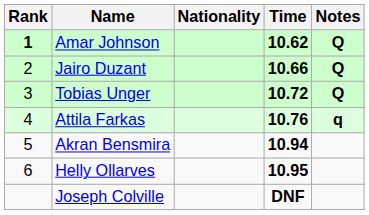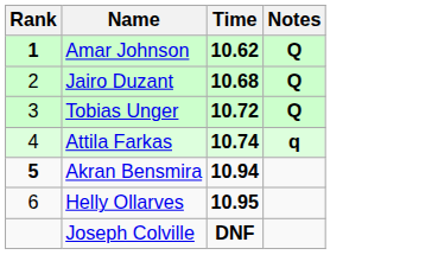 <table class="wikitable sortable" style="text-align:center">
 <tr>
 <th>Rank</th>
 <th>Name</th>
-<th>Nationality</th>
 <th>Time</th>
 <th>Notes</th>
 </tr>
 <tr bgcolor=ccffcc>
 <td><strong>1</strong></td>
 <td align=left><a href='#'>Amar Johnson</a></td>
-<td align=left></td>
 <td><strong>10.62</strong></td>
 <td><strong>Q</strong></td>
 </tr>
 <tr bgcolor=ccffcc>
 <td>2</td>
 <td align=left><a href='#'>Jairo Duzant</a></td>
-<td align=left></td>
-<td><strong>10.66</strong></td>
+<td><strong>10.68</strong></td>
 <td><strong>Q</strong></td>
 </tr>
 <tr bgcolor=ccffcc>
 <td>3</td>
 <td align=left><a href='#'>Tobias Unger</a></td>
-<td align=left></td>
 <td><strong>10.72</strong></td>
 <td><strong>Q</strong></td>
 </tr>
 <tr bgcolor=ddffdd>
 <td>4</td>
 <td align=left><a href='#'>Attila Farkas</a></td>
-<td align=left></td>
-<td><strong>10.76</strong></td>
+<td><strong>10.74</strong></td>
 <td><strong>q</strong></td>
 </tr>
 <tr>
-<td>5</td>
+<td><strong>5</strong></td>
 <td align=left><a href='#'>Akran Bensmira</a></td>
-<td align=left></td>
 <td><strong>10.94</strong></td>
 <td></td>
 </tr>
 <tr>
 <td>6</td>
 <td align=left><a href='#'>Helly Ollarves</a></td>
-<td align=left></td>
 <td><strong>10.95</strong></td>
 <td></td>
 </tr>
 <tr>
 <td></td>
 <td align=left><a href='#'>Joseph Colville</a></td>
-<td align=left></td>
 <td><strong>DNF</strong></td>
 <td></td>
 </tr>
 </table>
